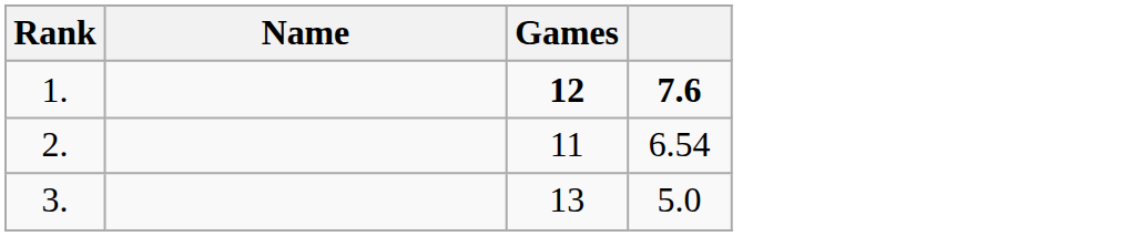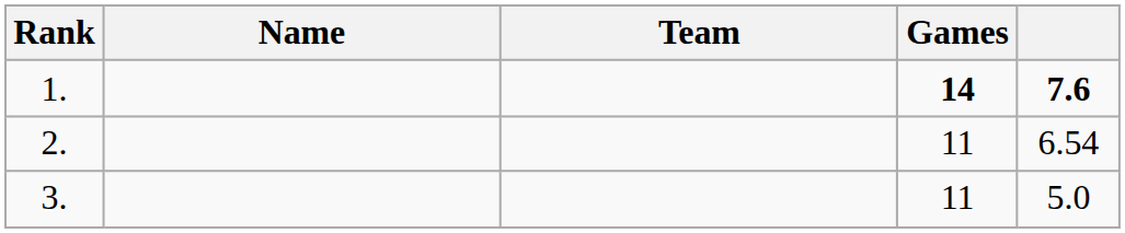 <table | class="wikitable sortable" style="text-align: center;">
 <tr>
 <th>Rank</th>
 <th width=175>Name</th>
+<th width=175>Team</th>
 <th>Games</th>
 <th width=40></th>
 </tr>
 <tr>
 <td>1.</td>
 <td align="left"></td>
-<td><strong>12</strong></td>
+<td><strong> </strong></td>
+<td><strong>14</strong></td>
 <td><strong>7.6</strong></td>
 </tr>
 <tr>
 <td>2.</td>
 <td align="left"></td>
+<td></td>
 <td>11</td>
 <td>6.54</td>
 </tr>
 <tr>
 <td>3.</td>
 <td align="left"></td>
-<td>13</td>
+<td></td>
+<td>11</td>
 <td>5.0</td>
 </tr>
 </table>
